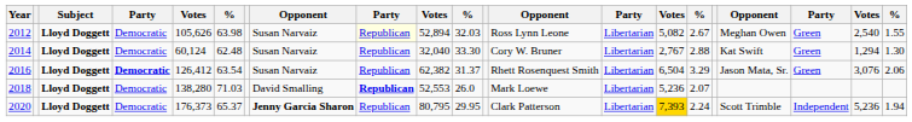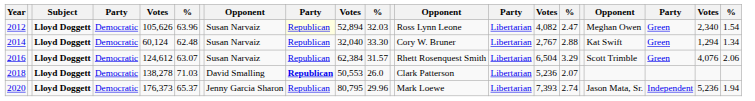 <table class="wikitable" style="margin:0.5em; font-size:95%;">
 <tr>
 <th>Year</th>
 <th></th>
 <th>Subject</th>
 <th>Party</th>
 <th>Votes</th>
 <th>%</th>
 <th></th>
 <th>Opponent</th>
 <th>Party</th>
 <th>Votes</th>
 <th>%</th>
 <th></th>
 <th>Opponent</th>
 <th>Party</th>
 <th>Votes</th>
 <th>%</th>
 <th></th>
 <th>Opponent</th>
 <th>Party</th>
 <th>Votes</th>
 <th>%</th>
 </tr>
 <tr>
 <td><a href='#'>2012</a></td>
 <td></td>
 <td><strong>Lloyd Doggett</strong></td>
 <td><a href='#'>Democratic</a></td>
 <td>105,626</td>
-<td>63.98</td>
+<td>63.96</td>
 <td></td>
 <td>Susan Narvaiz</td>
 <td style="background: lightyellow;"><a href='#'>Republican</a></td>
 <td>52,894</td>
 <td>32.03</td>
 <td></td>
 <td>Ross Lynn Leone</td>
 <td><a href='#'>Libertarian</a></td>
-<td>5,082</td>
-<td>2.67</td>
+<td>4,082</td>
+<td>2.47</td>
 <td></td>
 <td>Meghan Owen</td>
 <td><a href='#'>Green</a></td>
-<td>2,540</td>
-<td>1.55</td>
+<td>2,340</td>
+<td>1.54</td>
 </tr>
 <tr>
 <td><a href='#'>2014</a></td>
 <td></td>
 <td><strong>Lloyd Doggett</strong></td>
 <td><a href='#'>Democratic</a></td>
 <td>60,124</td>
 <td>62.48</td>
 <td></td>
 <td>Susan Narvaiz</td>
 <td><a href='#'>Republican</a></td>
 <td>32,040</td>
 <td>33.30</td>
 <td></td>
 <td>Cory W. Bruner</td>
 <td><a href='#'>Libertarian</a></td>
 <td>2,767</td>
 <td>2.88</td>
 <td></td>
 <td>Kat Swift</td>
 <td><a href='#'>Green</a></td>
 <td>1,294</td>
-<td>1.30</td>
+<td>1.34</td>
 </tr>
 <tr>
 <td><a href='#'>2016</a></td>
 <td></td>
 <td><strong>Lloyd Doggett</strong></td>
-<td><strong><a href='#'>Democratic</a></strong></td>
-<td>126,412</td>
-<td>63.54</td>
+<td><a href='#'>Democratic</a></td>
+<td>124,612</td>
+<td>63.07</td>
 <td></td>
 <td>Susan Narvaiz</td>
 <td><a href='#'>Republican</a></td>
-<td>62,382</td>
-<td>31.37</td>
+<td>62,384</td>
+<td>31.57</td>
 <td></td>
 <td>Rhett Rosenquest Smith</td>
 <td><a href='#'>Libertarian</a></td>
 <td>6,504</td>
 <td>3.29</td>
 <td></td>
-<td>Jason Mata, Sr.</td>
+<td>Scott Trimble</td>
 <td><a href='#'>Green</a></td>
-<td>3,076</td>
+<td>4,076</td>
 <td>2.06</td>
 </tr>
 <tr>
 <td><a href='#'>2018</a></td>
 <td></td>
 <td><strong>Lloyd Doggett</strong></td>
 <td><a href='#'>Democratic</a></td>
-<td>138,280</td>
+<td>138,278</td>
 <td>71.03</td>
 <td></td>
 <td>David Smalling</td>
 <td><strong><a href='#'>Republican</a></strong></td>
-<td>52,553</td>
+<td>50,553</td>
 <td>26.0</td>
 <td></td>
-<td>Mark Loewe</td>
+<td>Clark Patterson</td>
 <td><a href='#'>Libertarian</a></td>
 <td>5,236</td>
 <td>2.07</td>
 <td></td>
 <td></td>
 <td></td>
 <td></td>
 <td></td>
 </tr>
 <tr>
 <td><a href='#'>2020</a></td>
 <td></td>
 <td><strong>Lloyd Doggett</strong></td>
 <td><a href='#'>Democratic</a></td>
 <td>176,373</td>
 <td>65.37</td>
 <td></td>
-<td><strong>Jenny Garcia Sharon</strong></td>
+<td>Jenny Garcia Sharon</td>
 <td><a href='#'>Republican</a></td>
 <td>80,795</td>
-<td>29.95</td>
+<td>29.96</td>
 <td></td>
-<td>Clark Patterson</td>
+<td>Mark Loewe</td>
 <td><a href='#'>Libertarian</a></td>
-<td style="background: gold;">7,393</td>
-<td>2.24</td>
+<td>7,393</td>
+<td>2.74</td>
 <td></td>
-<td>Scott Trimble</td>
+<td>Jason Mata, Sr.</td>
 <td><a href='#'>Independent</a></td>
 <td>5,236</td>
 <td>1.94</td>
 </tr>
 </table>
